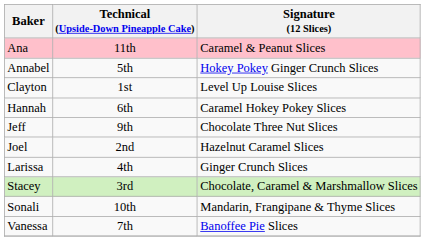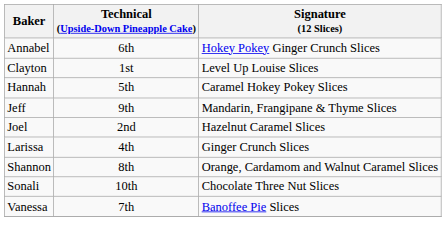 <table class="wikitable" style="text-align:center;">
 <tr>
 <th>Baker</th>
 <th>Technical<br><small>(<a href='#'>Upside-Down Pineapple Cake</a>)</small></th>
 <th>Signature<br><small>(12 Slices)</small></th>
 </tr>
-<tr style="background:pink;">
-<td align="left">Ana</td>
-<td>11th</td>
-<td align="left">Caramel & Peanut Slices</td>
-</tr>
 <tr>
 <td align="left">Annabel</td>
-<td>5th</td>
+<td>6th</td>
 <td align="left"><a href='#'>Hokey Pokey</a> Ginger Crunch Slices</td>
 </tr>
 <tr>
 <td align="left">Clayton</td>
 <td>1st</td>
 <td align="left">Level Up Louise Slices</td>
 </tr>
 <tr>
 <td align="left">Hannah</td>
-<td>6th</td>
+<td>5th</td>
 <td align="left">Caramel Hokey Pokey Slices</td>
 </tr>
 <tr>
 <td align="left">Jeff</td>
 <td>9th</td>
-<td align="left">Chocolate Three Nut Slices</td>
+<td align="left">Mandarin, Frangipane & Thyme Slices</td>
 </tr>
 <tr>
 <td align="left">Joel</td>
 <td>2nd</td>
 <td align="left">Hazelnut Caramel Slices</td>
 </tr>
 <tr>
 <td align="left">Larissa</td>
 <td>4th</td>
 <td align="left">Ginger Crunch Slices</td>
 </tr>
-<tr style="background:#d0f0c0;">
-<td align="left">Stacey</td>
-<td>3rd</td>
-<td align="left">Chocolate, Caramel & Marshmallow Slices</td>
+<tr>
+<td align="left">Shannon</td>
+<td>8th</td>
+<td align="left">Orange, Cardamom and Walnut Caramel Slices</td>
 </tr>
 <tr>
 <td align="left">Sonali</td>
 <td>10th</td>
-<td align="left">Mandarin, Frangipane & Thyme Slices</td>
+<td align="left">Chocolate Three Nut Slices</td>
 </tr>
 <tr>
 <td align="left">Vanessa</td>
 <td>7th</td>
 <td align="left"><a href='#'>Banoffee Pie</a> Slices</td>
 </tr>
 <tr>
 </tr>
 </table>
